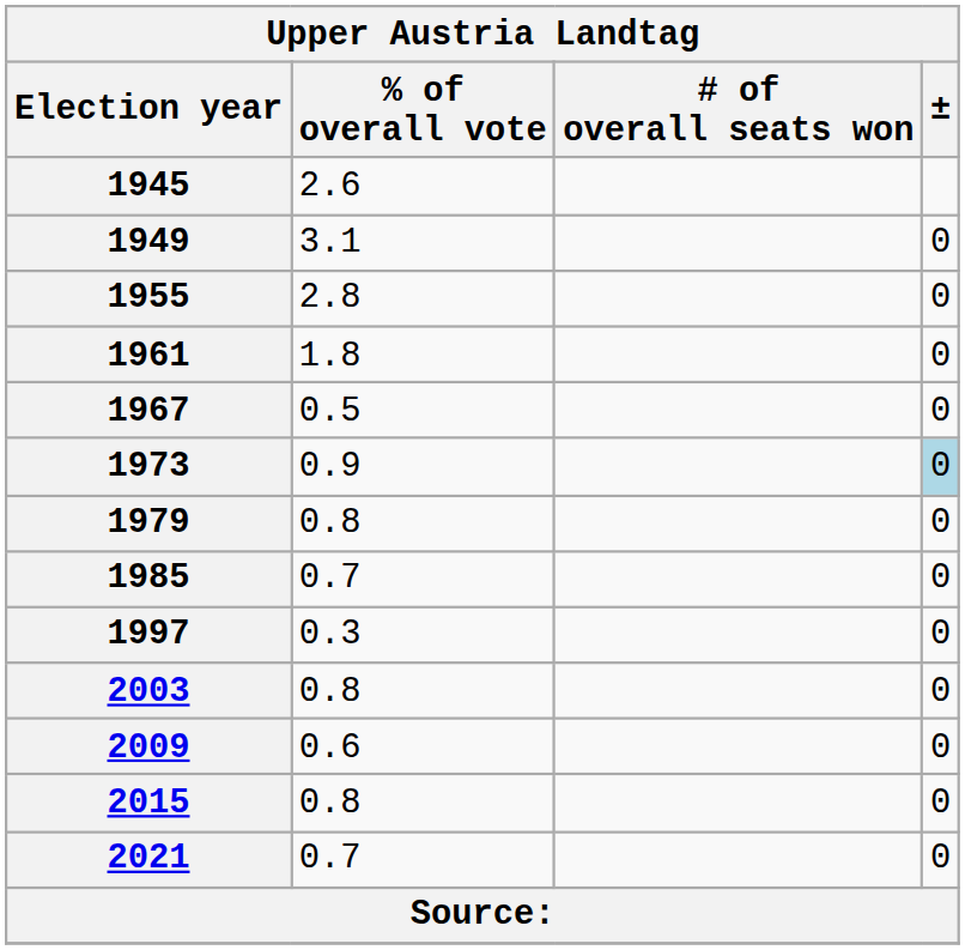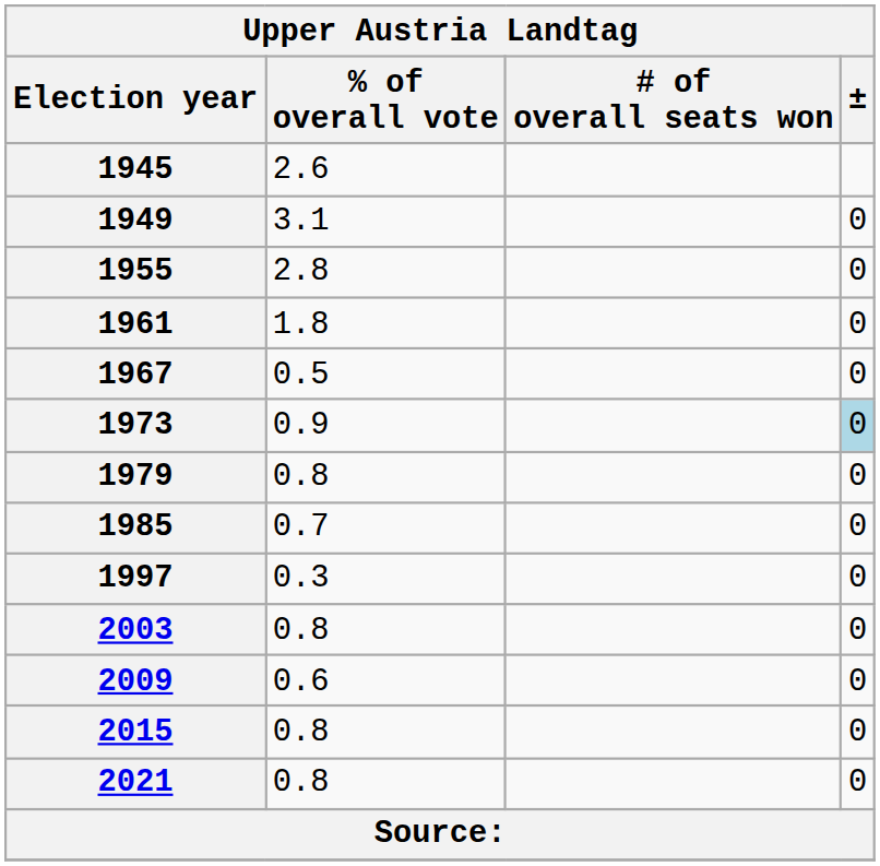 <table class=wikitable>
 <tr>
 <th colspan=6>Upper Austria Landtag</th>
 </tr>
 <tr>
 <th>Election year</th>
 <th>% of<br>overall vote</th>
 <th># of<br>overall seats won</th>
 <th>±</th>
 </tr>
 <tr>
 <th>1945</th>
 <td>2.6</td>
 <td></td>
 <td></td>
 </tr>
 <tr>
 <th>1949</th>
 <td>3.1</td>
 <td></td>
 <td>0</td>
 </tr>
 <tr>
 <th>1955</th>
 <td>2.8</td>
 <td></td>
 <td>0</td>
 </tr>
 <tr>
 <th>1961</th>
 <td>1.8</td>
 <td></td>
 <td>0</td>
 </tr>
 <tr>
 <th>1967</th>
 <td>0.5</td>
 <td></td>
 <td>0</td>
 </tr>
 <tr>
 <th>1973</th>
 <td>0.9</td>
 <td></td>
 <td style="background: lightblue;">0</td>
 </tr>
 <tr>
 <th>1979</th>
 <td>0.8</td>
 <td></td>
 <td>0</td>
 </tr>
 <tr>
 <th>1985</th>
 <td>0.7</td>
 <td></td>
 <td>0</td>
 </tr>
 <tr>
 <th>1997</th>
 <td>0.3</td>
 <td></td>
 <td>0</td>
 </tr>
 <tr>
 <th><a href='#'>2003</a></th>
 <td>0.8</td>
 <td></td>
 <td>0</td>
 </tr>
 <tr>
 <th><a href='#'>2009</a></th>
 <td>0.6</td>
 <td></td>
 <td>0</td>
 </tr>
 <tr>
 <th><a href='#'>2015</a></th>
 <td>0.8</td>
 <td></td>
 <td>0</td>
 </tr>
 <tr>
 <th><a href='#'>2021</a></th>
-<td>0.7</td>
+<td>0.8</td>
 <td></td>
 <td>0</td>
 </tr>
 <tr>
 <th colspan=6>Source:  </th>
 </tr>
 <tr>
 </tr>
 </table>
